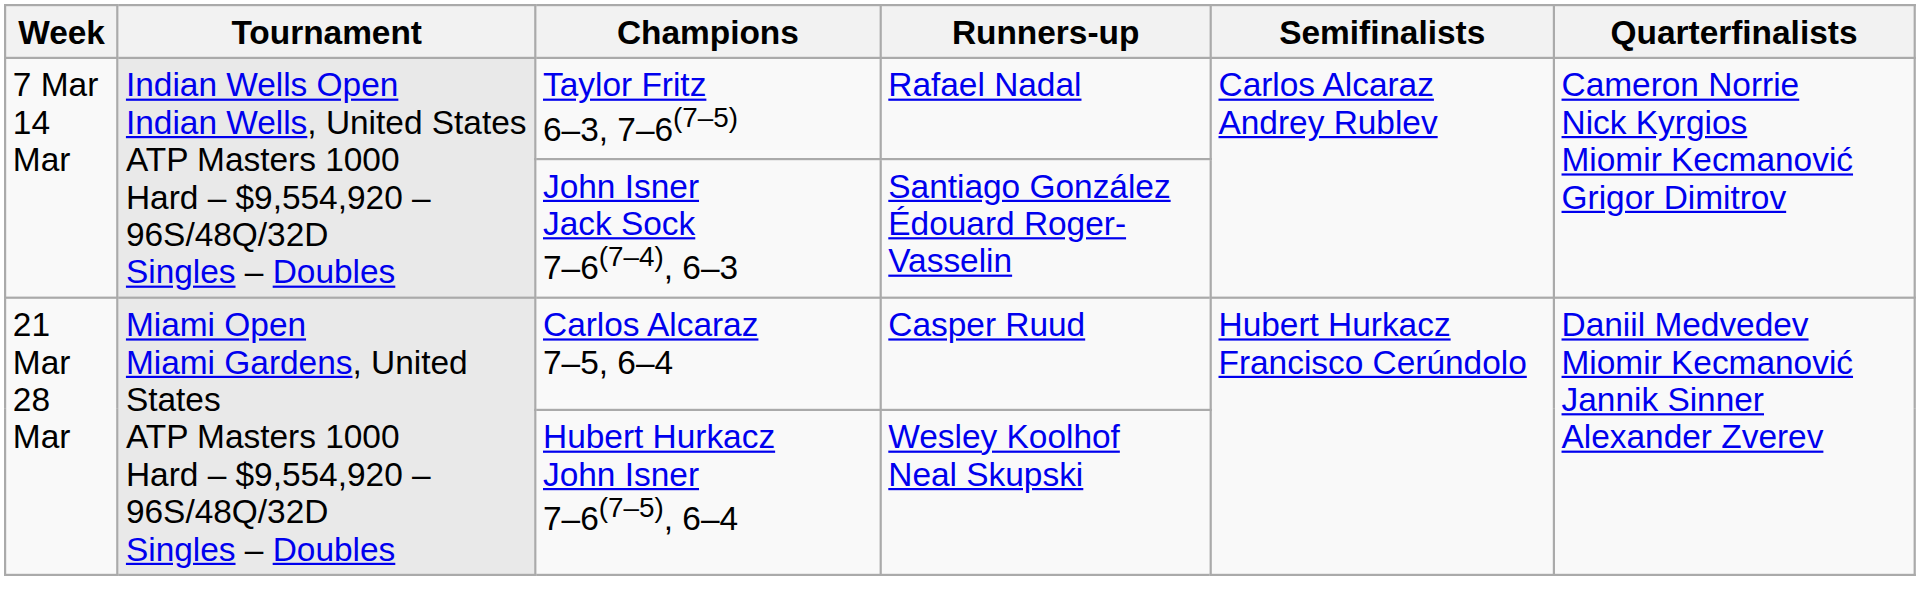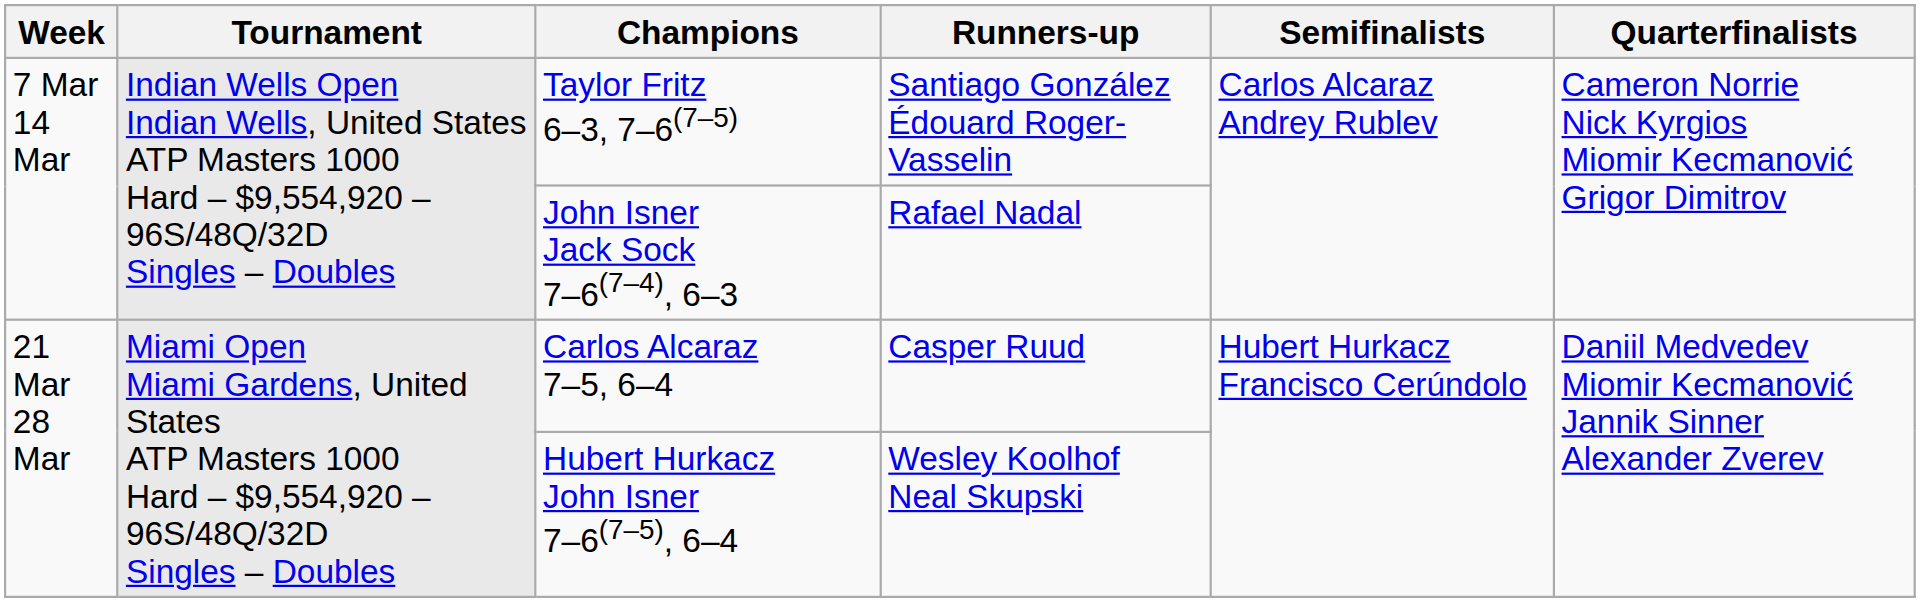 <table class=wikitable style=font-size:95%>
 <tr>
 <th style="width:48px;">Week</th>
 <th style="width:250px;">Tournament</th>
 <th style="width:200px;">Champions</th>
 <th style="width:200px;">Runners-up</th>
 <th style="width:190px;">Semifinalists</th>
 <th style="width:190px;">Quarterfinalists</th>
 </tr>
 <tr valign=top>
 <td rowspan=2>7 Mar <br> 14 Mar</td>
 <td style="background:#e9e9e9;" rowspan=2><a href='#'>Indian Wells Open</a> <br> <a href='#'>Indian Wells</a>, United States <br> ATP Masters 1000 <br>Hard – $9,554,920 – 96S/48Q/32D <br> <a href='#'>Singles</a> – <a href='#'>Doubles</a></td>
 <td> <a href='#'>Taylor Fritz</a> <br> 6–3, 7–6<sup>(7–5)</sup></td>
-<td> <a href='#'>Rafael Nadal</a></td>
+<td> <a href='#'>Santiago González</a> <br>  <a href='#'>Édouard Roger-Vasselin</a></td>
 <td rowspan=2> <a href='#'>Carlos Alcaraz</a> <br>  <a href='#'>Andrey Rublev</a></td>
 <td rowspan=2> <a href='#'>Cameron Norrie</a> <br>  <a href='#'>Nick Kyrgios</a> <br>  <a href='#'>Miomir Kecmanović</a> <br>  <a href='#'>Grigor Dimitrov</a></td>
 </tr>
 <tr style="vertical-align:top">
 <td> <a href='#'>John Isner</a> <br>  <a href='#'>Jack Sock</a> <br> 7–6<sup>(7–4)</sup>, 6–3</td>
-<td> <a href='#'>Santiago González</a> <br>  <a href='#'>Édouard Roger-Vasselin</a></td>
+<td> <a href='#'>Rafael Nadal</a></td>
 </tr>
 <tr valign=top>
 <td rowspan=2>21 Mar <br> 28 Mar</td>
 <td style="background:#e9e9e9;" rowspan=2><a href='#'>Miami Open</a> <br> <a href='#'>Miami Gardens</a>, United States <br> ATP Masters 1000 <br> Hard – $9,554,920 – 96S/48Q/32D <br> <a href='#'>Singles</a> – <a href='#'>Doubles</a></td>
 <td> <a href='#'>Carlos Alcaraz</a> <br> 7–5, 6–4</td>
 <td> <a href='#'>Casper Ruud</a></td>
 <td rowspan=2> <a href='#'>Hubert Hurkacz</a> <br>  <a href='#'>Francisco Cerúndolo</a></td>
 <td rowspan=2> <a href='#'>Daniil Medvedev</a> <br>  <a href='#'>Miomir Kecmanović</a><br>  <a href='#'>Jannik Sinner</a> <br>  <a href='#'>Alexander Zverev</a></td>
 </tr>
 <tr style="vertical-align:top">
 <td> <a href='#'>Hubert Hurkacz</a> <br>  <a href='#'>John Isner</a> <br> 7–6<sup>(7–5)</sup>, 6–4</td>
 <td> <a href='#'>Wesley Koolhof</a> <br>  <a href='#'>Neal Skupski</a></td>
 </tr>
 </table>
